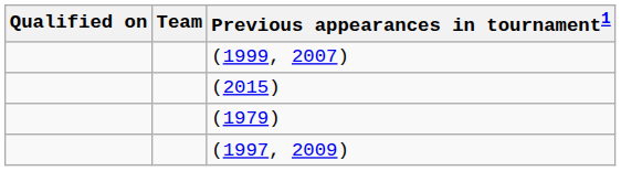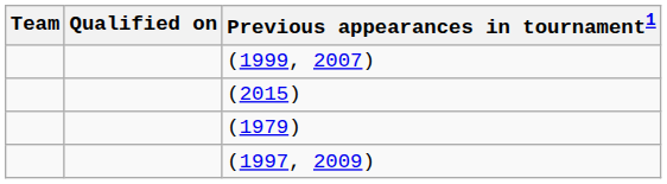 <table class="wikitable sortable" style="text-align: left;">
 <tr>
+<th>Team</th>
 <th>Qualified on</th>
-<th>Team</th>
 <th>Previous appearances in tournament<sup><strong><a href='#'>1</a></strong></sup></th>
 </tr>
 <tr>
 <td></td>
 <td></td>
 <td> (<a href='#'>1999</a>, <a href='#'>2007</a>)</td>
 </tr>
 <tr>
 <td></td>
 <td></td>
 <td> (<a href='#'>2015</a>)</td>
 </tr>
 <tr>
 <td></td>
 <td></td>
 <td> (<a href='#'>1979</a>)</td>
 </tr>
 <tr>
 <td></td>
 <td></td>
 <td> (<a href='#'>1997</a>, <a href='#'>2009</a>)</td>
 </tr>
 </table>
